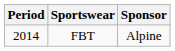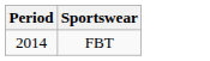 <table class="wikitable" style="text-align: center">
 <tr>
 <th>Period</th>
 <th>Sportswear</th>
-<th>Sponsor</th>
 </tr>
 <tr>
 <td>2014</td>
 <td> FBT</td>
-<td rowspan=1> Alpine</td>
 </tr>
 </table>
